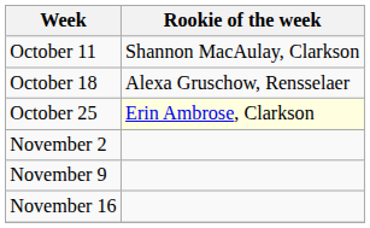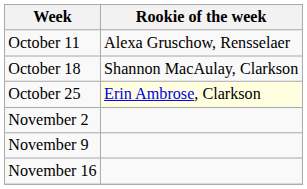 <table class="wikitable">
 <tr>
 <th>Week</th>
 <th>Rookie of the week</th>
 </tr>
 <tr>
 <td>October 11</td>
-<td>Shannon MacAulay, Clarkson</td>
+<td>Alexa Gruschow, Rensselaer</td>
 </tr>
 <tr>
 <td>October 18</td>
-<td>Alexa Gruschow, Rensselaer</td>
+<td>Shannon MacAulay, Clarkson</td>
 </tr>
 <tr>
 <td>October 25</td>
 <td style="background: lightyellow;"><a href='#'>Erin Ambrose</a>, Clarkson</td>
 </tr>
 <tr>
 <td>November 2</td>
 <td></td>
 </tr>
 <tr>
 <td>November 9</td>
 <td></td>
 </tr>
 <tr>
 <td>November 16</td>
 <td></td>
 </tr>
 <tr>
 </tr>
 </table>
